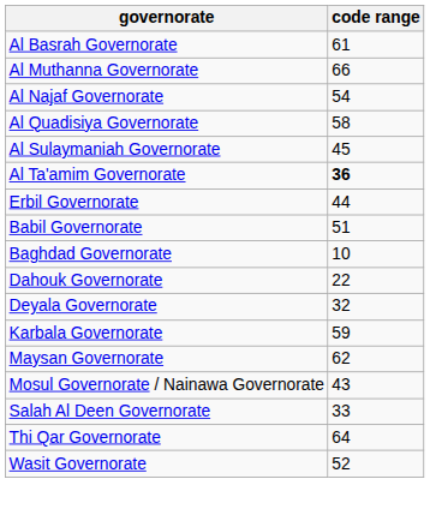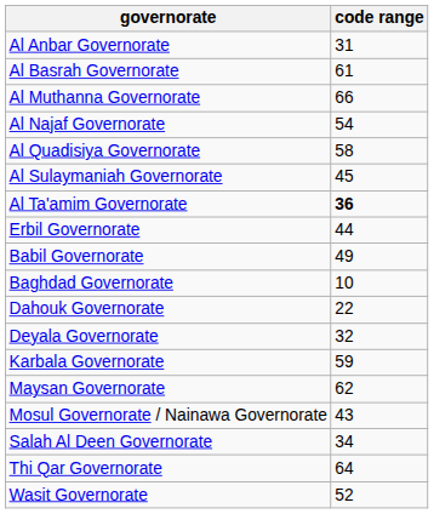 <table class="wikitable sortable">
 <tr --->
 <th>governorate</th>
 <th>code range</th>
+</tr>
+<tr --->
+<td><a href='#'>Al Anbar Governorate</a></td>
+<td>31</td>
 </tr>
 <tr --->
 <td><a href='#'>Al Basrah Governorate</a></td>
 <td>61</td>
 </tr>
 <tr --->
 <td><a href='#'>Al Muthanna Governorate</a></td>
 <td>66</td>
 </tr>
 <tr --->
 <td><a href='#'>Al Najaf Governorate</a></td>
 <td>54</td>
 </tr>
 <tr --->
 <td><a href='#'>Al Quadisiya Governorate</a></td>
 <td>58</td>
 </tr>
 <tr --->
 <td><a href='#'>Al Sulaymaniah Governorate</a></td>
 <td>45</td>
 </tr>
 <tr --->
 <td><a href='#'>Al Ta'amim Governorate</a></td>
 <td><strong>36</strong></td>
 </tr>
 <tr --->
 <td><a href='#'>Erbil Governorate</a></td>
 <td>44</td>
 </tr>
 <tr --->
 <td><a href='#'>Babil Governorate</a></td>
-<td>51</td>
+<td>49</td>
 </tr>
 <tr --->
 <td><a href='#'>Baghdad Governorate</a></td>
 <td>10</td>
 </tr>
 <tr --->
 <td><a href='#'>Dahouk Governorate</a></td>
 <td>22</td>
 </tr>
 <tr --->
 <td><a href='#'>Deyala Governorate</a></td>
 <td>32</td>
 </tr>
 <tr --->
 <td><a href='#'>Karbala Governorate</a></td>
 <td>59</td>
 </tr>
 <tr --->
 <td><a href='#'>Maysan Governorate</a></td>
 <td>62</td>
 </tr>
 <tr --->
 <td><a href='#'>Mosul Governorate</a> / Nainawa Governorate</td>
 <td>43</td>
 </tr>
 <tr --->
 <td><a href='#'>Salah Al Deen Governorate</a></td>
-<td>33</td>
+<td>34</td>
 </tr>
 <tr --->
 <td><a href='#'>Thi Qar Governorate</a></td>
 <td>64</td>
 </tr>
 <tr --->
 <td><a href='#'>Wasit Governorate</a></td>
 <td>52</td>
 </tr>
 </table>
